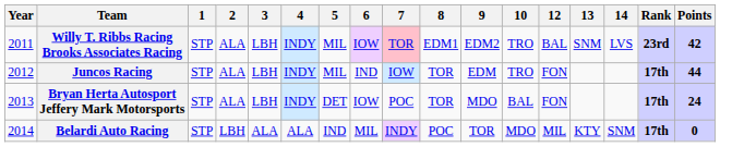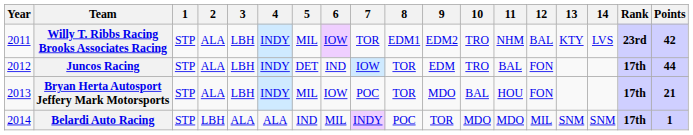 <table class="wikitable" style="text-align:center; font-size:90%">
 <tr>
 <th>Year</th>
 <th>Team</th>
 <th>1</th>
 <th>2</th>
 <th>3</th>
 <th>4</th>
 <th>5</th>
 <th>6</th>
 <th>7</th>
 <th>8</th>
 <th>9</th>
 <th>10</th>
+<th>11</th>
 <th>12</th>
 <th>13</th>
 <th>14</th>
 <th>Rank</th>
 <th>Points</th>
 </tr>
 <tr>
 <td><a href='#'>2011</a></td>
 <th><a href='#'>Willy T. Ribbs Racing</a><br><a href='#'>Brooks Associates Racing</a></th>
 <td><a href='#'>STP</a></td>
 <td><a href='#'>ALA</a></td>
 <td><a href='#'>LBH</a></td>
 <td style="background:#CFEAFF;"><a href='#'>INDY</a><br></td>
 <td><a href='#'>MIL</a></td>
 <td style="background:#EFCFFF;"><a href='#'>IOW</a><br></td>
-<td style="background: pink;"><a href='#'>TOR</a></td>
+<td><a href='#'>TOR</a></td>
 <td><a href='#'>EDM1</a></td>
 <td><a href='#'>EDM2</a></td>
 <td><a href='#'>TRO</a></td>
+<td><a href='#'>NHM</a></td>
 <td><a href='#'>BAL</a></td>
-<td><a href='#'>SNM</a></td>
+<td><a href='#'>KTY</a></td>
 <td><a href='#'>LVS</a></td>
 <td style="background:#CFCFFF;"><strong>23rd</strong></td>
 <td style="background:#CFCFFF;"><strong>42</strong></td>
 </tr>
 <tr>
 <td><a href='#'>2012</a></td>
 <th><a href='#'>Juncos Racing</a></th>
 <td><a href='#'>STP</a></td>
 <td><a href='#'>ALA</a></td>
 <td><a href='#'>LBH</a></td>
 <td style="background:#CFEAFF;"><a href='#'>INDY</a><br></td>
-<td><a href='#'>MIL</a><br></td>
+<td><a href='#'>DET</a></td>
 <td><a href='#'>IND</a></td>
 <td style="background:#CFEAFF;"><a href='#'>IOW</a><br></td>
 <td><a href='#'>TOR</a></td>
 <td><a href='#'>EDM</a></td>
 <td><a href='#'>TRO</a></td>
+<td><a href='#'>BAL</a></td>
 <td><a href='#'>FON</a></td>
 <td></td>
 <td></td>
 <td style="background:#CFCFFF;"><strong>17th</strong></td>
 <td style="background:#CFCFFF;"><strong>44</strong></td>
 </tr>
 <tr>
 <td><a href='#'>2013</a></td>
 <th><a href='#'>Bryan Herta Autosport</a><br>Jeffery Mark Motorsports</th>
 <td><a href='#'>STP</a><br></td>
 <td><a href='#'>ALA</a><br></td>
 <td><a href='#'>LBH</a><br></td>
 <td style="background:#CFEAFF;"><a href='#'>INDY</a><br></td>
-<td><a href='#'>DET</a></td>
+<td><a href='#'>MIL</a><br></td>
 <td><a href='#'>IOW</a><br></td>
 <td><a href='#'>POC</a><br></td>
 <td><a href='#'>TOR</a><br></td>
 <td><a href='#'>MDO</a><br></td>
 <td><a href='#'>BAL</a><br></td>
+<td><a href='#'>HOU</a><br></td>
 <td><a href='#'>FON</a><br></td>
 <td></td>
 <td></td>
 <td style="background:#CFCFFF;"><strong>17th</strong></td>
-<td style="background:#CFCFFF;"><strong>24</strong></td>
+<td style="background:#CFCFFF;"><strong>21</strong></td>
 </tr>
 <tr>
 <td><a href='#'>2014</a></td>
 <th><a href='#'>Belardi Auto Racing</a></th>
 <td><a href='#'>STP</a></td>
 <td><a href='#'>LBH</a></td>
 <td><a href='#'>ALA</a></td>
 <td><a href='#'>ALA</a></td>
 <td><a href='#'>IND</a></td>
 <td><a href='#'>MIL</a></td>
 <td style="background:#EFCFFF;"><a href='#'>INDY</a><br></td>
 <td><a href='#'>POC</a></td>
 <td><a href='#'>TOR</a></td>
 <td><a href='#'>MDO</a></td>
+<td><a href='#'>MDO</a></td>
 <td><a href='#'>MIL</a></td>
-<td><a href='#'>KTY</a></td>
+<td><a href='#'>SNM</a></td>
 <td><a href='#'>SNM</a></td>
 <td style="background:#CFCFFF;"><strong>17th</strong></td>
-<td style="background:#CFCFFF;"><strong>0</strong></td>
+<td style="background:#CFCFFF;"><strong>1</strong></td>
 </tr>
 </table>
